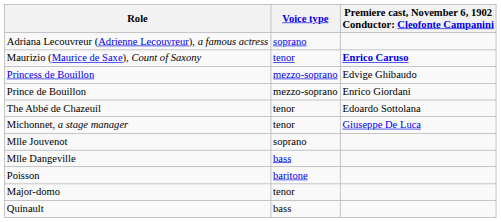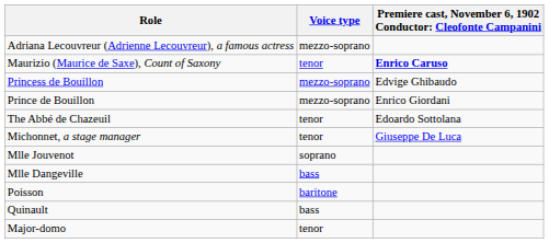 <table class="wikitable">
 <tr>
 <th>Role</th>
 <th><a href='#'>Voice type</a></th>
 <th>Premiere cast, November 6, 1902<br>Conductor: <a href='#'>Cleofonte Campanini</a></th>
 </tr>
 <tr>
 <td>Adriana Lecouvreur (<a href='#'>Adrienne Lecouvreur</a>), <em>a famous actress</em></td>
-<td><a href='#'>soprano</a></td>
+<td>mezzo-soprano</td>
 <td></td>
 </tr>
 <tr>
 <td>Maurizio (<a href='#'>Maurice de Saxe</a>), <em>Count of Saxony</em></td>
 <td><a href='#'>tenor</a></td>
 <td><strong><a href='#'>Enrico Caruso</a></strong></td>
 </tr>
 <tr>
 <td><a href='#'>Princess de Bouillon</a></td>
 <td><a href='#'>mezzo-soprano</a></td>
 <td>Edvige Ghibaudo</td>
 </tr>
 <tr>
 <td>Prince de Bouillon</td>
 <td>mezzo-soprano</td>
 <td>Enrico Giordani</td>
 </tr>
 <tr>
 <td>The Abbé de Chazeuil</td>
 <td>tenor</td>
 <td>Edoardo Sottolana</td>
 </tr>
 <tr>
 <td>Michonnet, <em>a stage manager</em></td>
 <td>tenor</td>
 <td><a href='#'>Giuseppe De Luca</a></td>
 </tr>
 <tr>
 <td>Mlle Jouvenot</td>
 <td>soprano</td>
 <td></td>
 </tr>
 <tr>
 <td>Mlle Dangeville</td>
 <td><a href='#'>bass</a></td>
 <td></td>
 </tr>
 <tr>
 <td>Poisson</td>
 <td><a href='#'>baritone</a></td>
 <td></td>
 </tr>
 <tr>
+<td>Quinault</td>
+<td>bass</td>
+<td></td>
+</tr>
+<tr>
 <td>Major-domo</td>
 <td>tenor</td>
 <td></td>
 </tr>
-<tr>
-<td>Quinault</td>
-<td>bass</td>
-<td></td>
-</tr>
 </table>
